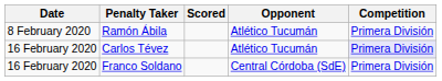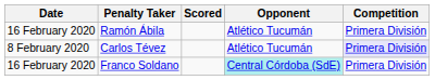 <table class="wikitable">
 <tr>
 <th>Date</th>
 <th>Penalty Taker</th>
 <th>Scored</th>
 <th>Opponent</th>
 <th>Competition</th>
 </tr>
 <tr>
-<td>8 February 2020</td>
+<td>16 February 2020</td>
 <td><a href='#'>Ramón Ábila</a></td>
 <td></td>
 <td><a href='#'>Atlético Tucumán</a></td>
 <td><a href='#'>Primera División</a></td>
 </tr>
 <tr>
-<td>16 February 2020</td>
+<td>8 February 2020</td>
 <td><a href='#'>Carlos Tévez</a></td>
 <td></td>
 <td><a href='#'>Atlético Tucumán</a></td>
 <td style="background: lavender;"><a href='#'>Primera División</a></td>
 </tr>
 <tr>
 <td>16 February 2020</td>
 <td><a href='#'>Franco Soldano</a></td>
 <td></td>
-<td><a href='#'>Central Córdoba (SdE)</a></td>
+<td style="background: paleturquoise;"><a href='#'>Central Córdoba (SdE)</a></td>
 <td><a href='#'>Primera División</a></td>
 </tr>
 </table>
